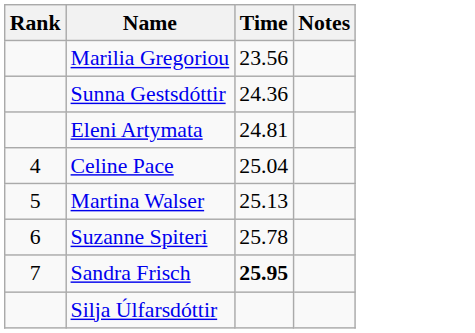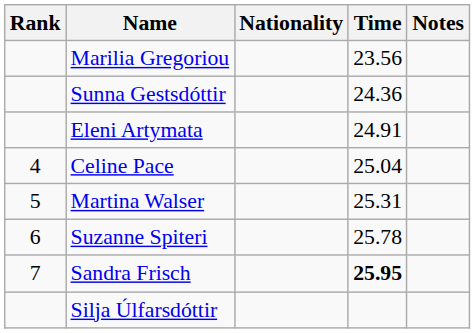 <table class="wikitable sortable" style="text-align:center; font-size:95%">
 <tr>
 <th>Rank</th>
 <th>Name</th>
+<th>Nationality</th>
 <th>Time</th>
 <th>Notes</th>
 </tr>
 <tr>
 <td></td>
 <td align=left><a href='#'>Marilia Gregoriou</a></td>
+<td align=left></td>
 <td>23.56</td>
 <td></td>
 </tr>
 <tr>
 <td></td>
 <td align=left><a href='#'>Sunna Gestsdóttir</a></td>
+<td align=left></td>
 <td>24.36</td>
 <td></td>
 </tr>
 <tr>
 <td></td>
 <td align=left><a href='#'>Eleni Artymata</a></td>
-<td>24.81</td>
+<td align=left></td>
+<td>24.91</td>
 <td></td>
 </tr>
 <tr>
 <td>4</td>
 <td align=left><a href='#'>Celine Pace</a></td>
+<td align=left></td>
 <td>25.04</td>
 <td></td>
 </tr>
 <tr>
 <td>5</td>
 <td align=left><a href='#'>Martina Walser</a></td>
-<td>25.13</td>
+<td align=left></td>
+<td>25.31</td>
 <td></td>
 </tr>
 <tr>
 <td>6</td>
 <td align=left><a href='#'>Suzanne Spiteri</a></td>
+<td align=left></td>
 <td>25.78</td>
 <td></td>
 </tr>
 <tr>
 <td>7</td>
 <td align=left><a href='#'>Sandra Frisch</a></td>
+<td align=left></td>
 <td><strong>25.95</strong></td>
 <td></td>
 </tr>
 <tr>
 <td></td>
 <td align=left><a href='#'>Silja Úlfarsdóttir</a></td>
+<td align=left></td>
 <td></td>
 <td></td>
 </tr>
 </table>
